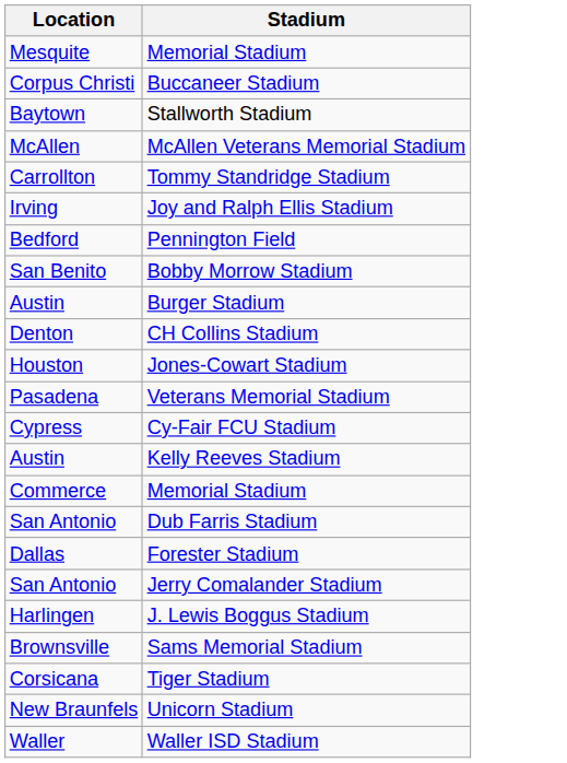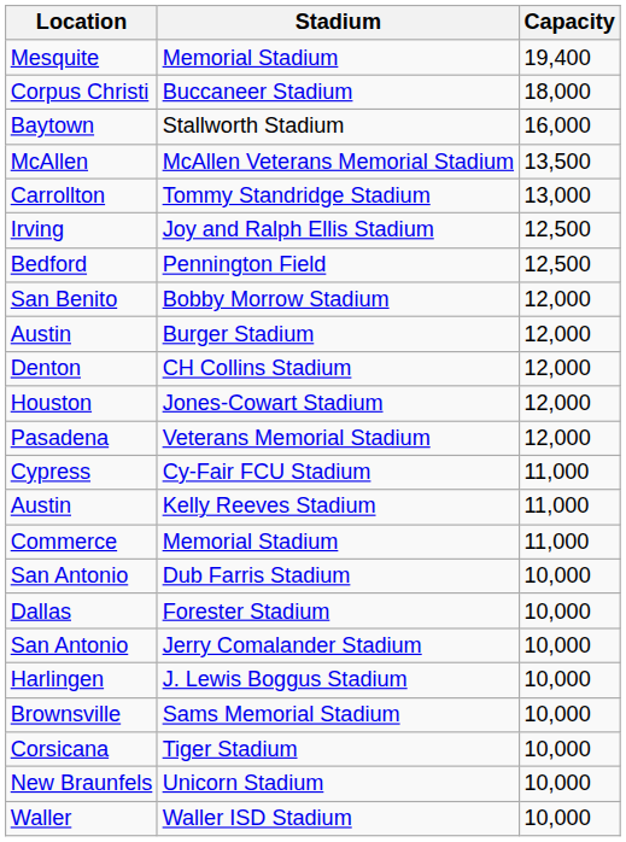 <table class="wikitable sortable">
 <tr>
 <th>Location</th>
 <th>Stadium</th>
+<th>Capacity</th>
 </tr>
 <tr>
 <td><a href='#'>Mesquite</a></td>
 <td><a href='#'>Memorial Stadium</a></td>
+<td>19,400</td>
 </tr>
 <tr>
 <td><a href='#'>Corpus Christi</a></td>
 <td><a href='#'>Buccaneer Stadium</a></td>
+<td>18,000</td>
 </tr>
 <tr>
 <td><a href='#'>Baytown</a></td>
 <td>Stallworth Stadium</td>
+<td>16,000</td>
 </tr>
 <tr>
 <td><a href='#'>McAllen</a></td>
 <td><a href='#'>McAllen Veterans Memorial Stadium</a></td>
+<td>13,500</td>
 </tr>
 <tr>
 <td><a href='#'>Carrollton</a></td>
 <td><a href='#'>Tommy Standridge Stadium</a></td>
+<td>13,000</td>
 </tr>
 <tr>
 <td><a href='#'>Irving</a></td>
 <td><a href='#'>Joy and Ralph Ellis Stadium</a></td>
+<td>12,500</td>
 </tr>
 <tr>
 <td><a href='#'>Bedford</a></td>
 <td><a href='#'>Pennington Field</a></td>
+<td>12,500</td>
 </tr>
 <tr>
 <td><a href='#'>San Benito</a></td>
 <td><a href='#'>Bobby Morrow Stadium</a></td>
+<td>12,000</td>
 </tr>
 <tr>
 <td><a href='#'>Austin</a></td>
 <td><a href='#'>Burger Stadium</a></td>
+<td>12,000</td>
 </tr>
 <tr>
 <td><a href='#'>Denton</a></td>
 <td><a href='#'>CH Collins Stadium</a></td>
+<td>12,000</td>
 </tr>
 <tr>
 <td><a href='#'>Houston</a></td>
 <td><a href='#'>Jones-Cowart Stadium</a></td>
+<td>12,000</td>
 </tr>
 <tr>
 <td><a href='#'>Pasadena</a></td>
 <td><a href='#'>Veterans Memorial Stadium</a></td>
+<td>12,000</td>
 </tr>
 <tr>
 <td><a href='#'>Cypress</a></td>
 <td><a href='#'>Cy-Fair FCU Stadium</a></td>
+<td>11,000</td>
 </tr>
 <tr>
 <td><a href='#'>Austin</a></td>
 <td><a href='#'>Kelly Reeves Stadium</a></td>
+<td>11,000</td>
 </tr>
 <tr>
 <td><a href='#'>Commerce</a></td>
 <td><a href='#'>Memorial Stadium</a></td>
+<td>11,000</td>
 </tr>
 <tr>
 <td><a href='#'>San Antonio</a></td>
 <td><a href='#'>Dub Farris Stadium</a></td>
+<td>10,000</td>
 </tr>
 <tr>
 <td><a href='#'>Dallas</a></td>
 <td><a href='#'>Forester Stadium</a></td>
+<td>10,000</td>
 </tr>
 <tr>
 <td><a href='#'>San Antonio</a></td>
 <td><a href='#'>Jerry Comalander Stadium</a></td>
+<td>10,000</td>
 </tr>
 <tr>
 <td><a href='#'>Harlingen</a></td>
 <td><a href='#'>J. Lewis Boggus Stadium</a></td>
+<td>10,000</td>
 </tr>
 <tr>
 <td><a href='#'>Brownsville</a></td>
 <td><a href='#'>Sams Memorial Stadium</a></td>
+<td>10,000</td>
 </tr>
 <tr>
 <td><a href='#'>Corsicana</a></td>
 <td><a href='#'>Tiger Stadium</a></td>
+<td>10,000</td>
 </tr>
 <tr>
 <td><a href='#'>New Braunfels</a></td>
 <td><a href='#'>Unicorn Stadium</a></td>
+<td>10,000</td>
 </tr>
 <tr>
 <td><a href='#'>Waller</a></td>
 <td><a href='#'>Waller ISD Stadium</a></td>
+<td>10,000</td>
 </tr>
 </table>
